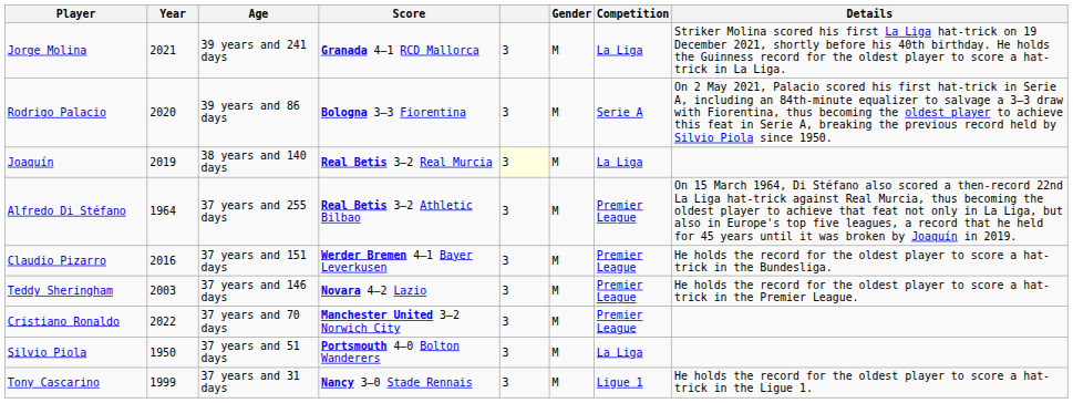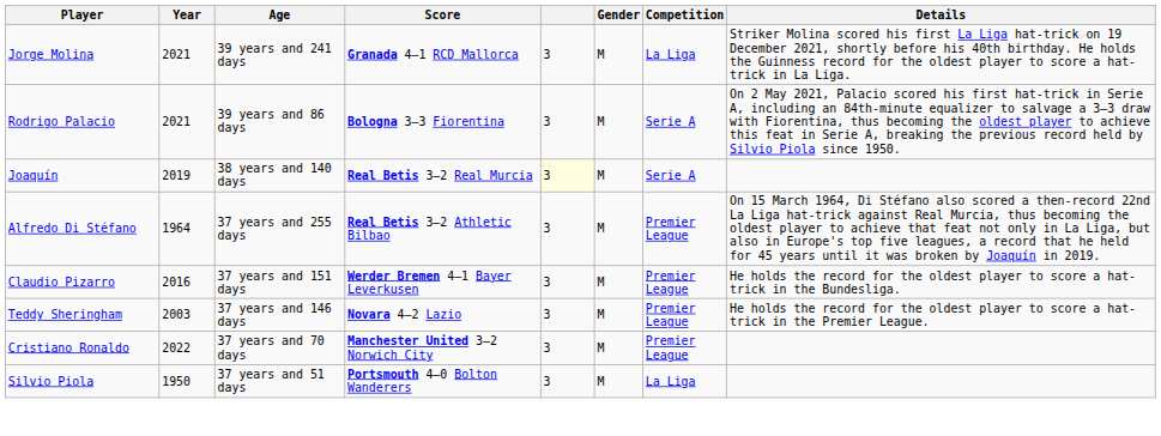 <table class="wikitable sortable" width="100%">
 <tr>
 <th width="14%">Player</th>
 <th width="5%">Year</th>
 <th width="12%">Age</th>
 <th width="18%">Score</th>
 <th width="5%"></th>
 <th width="1%">Gender</th>
 <th width="5%">Competition</th>
 <th width="50%">Details</th>
 </tr>
 <tr>
 <td> <a href='#'>Jorge Molina</a></td>
 <td>2021</td>
 <td>39 years and 241 days</td>
 <td><a href='#'><strong>Granada</strong></a> 4–1 <a href='#'>RCD Mallorca</a></td>
 <td>3</td>
 <td>M</td>
 <td><a href='#'>La Liga</a></td>
 <td>Striker Molina scored his first <a href='#'>La Liga</a> hat-trick on 19 December 2021, shortly before his 40th birthday. He holds the Guinness record for the oldest player to score a hat-trick in La Liga.</td>
 </tr>
 <tr>
 <td> <a href='#'>Rodrigo Palacio</a></td>
-<td>2020</td>
+<td>2021</td>
 <td>39 years and 86 days</td>
 <td><a href='#'><strong>Bologna</strong></a> 3–3 <a href='#'>Fiorentina</a></td>
 <td>3</td>
 <td>M</td>
 <td><a href='#'>Serie A</a></td>
 <td>On 2 May 2021, Palacio scored his first hat-trick in Serie A, including an 84th-minute equalizer to salvage a 3–3 draw with Fiorentina, thus becoming the <a href='#'>oldest player</a> to achieve this feat in Serie A, breaking the previous record held by <a href='#'>Silvio Piola</a> since 1950.</td>
 </tr>
 <tr>
 <td> <a href='#'>Joaquín</a></td>
 <td>2019</td>
 <td>38 years and 140 days</td>
 <td><strong><a href='#'>Real Betis</a></strong> 3–2 <a href='#'>Real Murcia</a></td>
 <td style="background: lightyellow;">3</td>
 <td>M</td>
-<td><a href='#'>La Liga</a></td>
+<td><a href='#'>Serie A</a></td>
 <td></td>
 </tr>
 <tr>
 <td> <a href='#'>Alfredo Di Stéfano</a></td>
 <td>1964</td>
 <td>37 years and 255 days</td>
 <td><strong><a href='#'>Real Betis</a></strong> 3–2 <a href='#'>Athletic Bilbao</a></td>
 <td>3</td>
 <td>M</td>
 <td><a href='#'>Premier League</a></td>
 <td>On 15 March 1964, Di Stéfano also scored a then-record 22nd La Liga hat-trick against Real Murcia, thus becoming the oldest player to achieve that feat not only in La Liga, but also in Europe's top five leagues, a record that he held for 45 years until it was broken by <a href='#'>Joaquín</a> in 2019.</td>
 </tr>
 <tr>
 <td> <a href='#'>Claudio Pizarro</a></td>
 <td>2016</td>
 <td>37 years and 151 days</td>
 <td><a href='#'><strong>Werder Bremen</strong></a> 4–1 <a href='#'>Bayer Leverkusen</a></td>
 <td>3</td>
 <td>M</td>
 <td><a href='#'>Premier League</a></td>
 <td>He holds the record for the oldest player to score a hat-trick in the Bundesliga.</td>
 </tr>
 <tr>
 <td> <a href='#'>Teddy Sheringham</a></td>
 <td>2003</td>
 <td>37 years and 146 days</td>
 <td><a href='#'><strong>Novara</strong></a> 4–2 <a href='#'>Lazio</a></td>
 <td>3</td>
 <td>M</td>
 <td><a href='#'>Premier League</a></td>
 <td>He holds the record for the oldest player to score a hat-trick in the Premier League.</td>
 </tr>
 <tr>
 <td> <a href='#'>Cristiano Ronaldo</a></td>
 <td>2022</td>
 <td>37 years and 70 days</td>
 <td><a href='#'><strong>Manchester United</strong></a> 3–2 <a href='#'>Norwich City</a></td>
 <td>3</td>
 <td>M</td>
 <td><a href='#'>Premier League</a></td>
 <td></td>
 </tr>
 <tr>
 <td> <a href='#'>Silvio Piola</a></td>
 <td>1950</td>
 <td>37 years and 51 days</td>
 <td><a href='#'><strong>Portsmouth</strong></a> 4–0 <a href='#'>Bolton Wanderers</a></td>
 <td>3</td>
 <td>M</td>
 <td><a href='#'>La Liga</a></td>
 <td></td>
 </tr>
-<tr>
-<td> <a href='#'>Tony Cascarino</a></td>
-<td>1999</td>
-<td>37 years and 31 days</td>
-<td><a href='#'><strong>Nancy</strong></a> 3–0 <a href='#'>Stade Rennais</a></td>
-<td>3</td>
-<td>M</td>
-<td><a href='#'>Ligue 1</a></td>
-<td>He holds the record for the oldest player to score a hat-trick in the Ligue 1.</td>
-</tr>
 </table>
